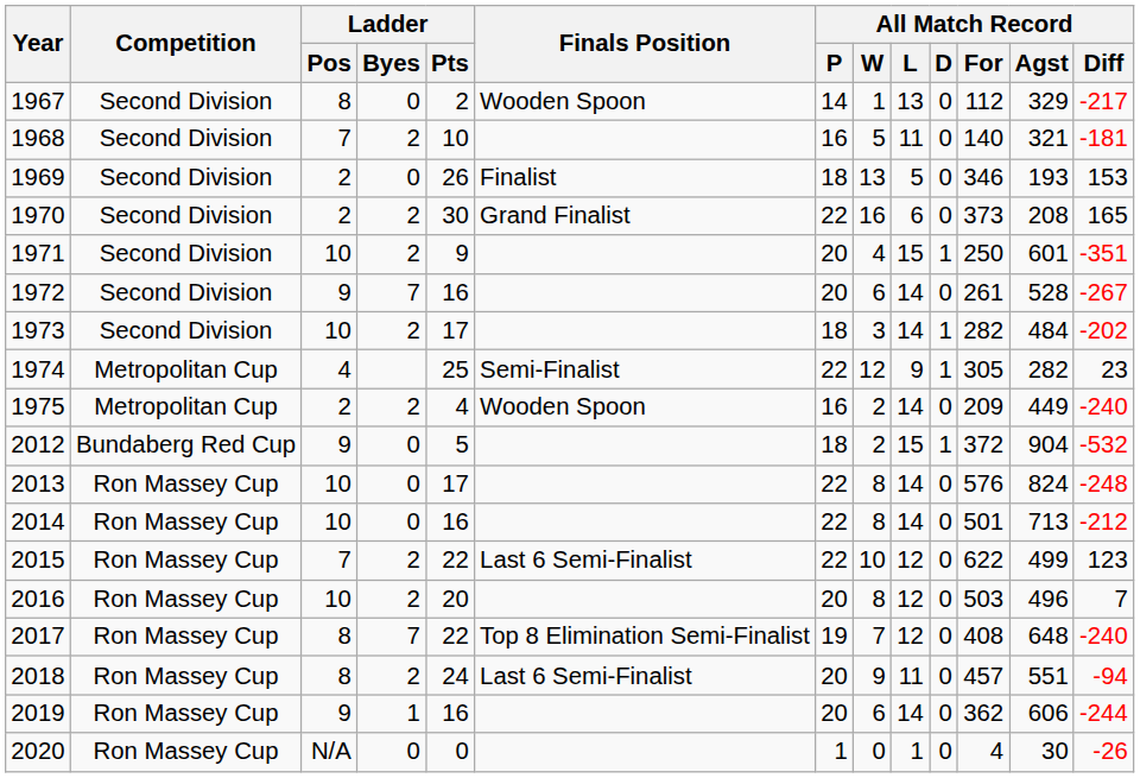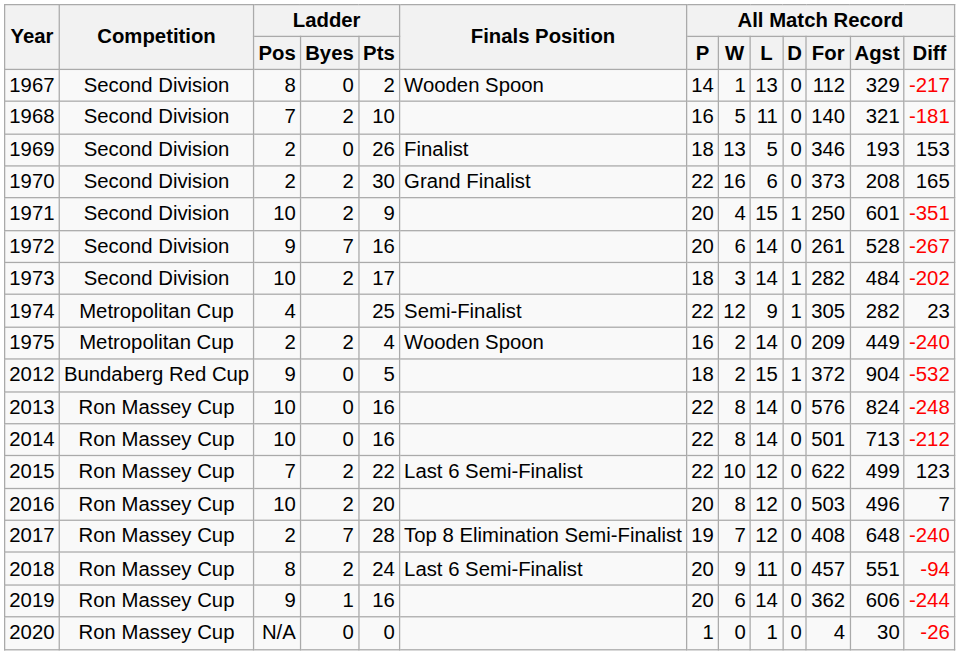 <table class="wikitable" width="auto" style="text-align: right">
 <tr>
 <th rowspan=2>Year</th>
 <th rowspan=2>Competition</th>
 <th colspan=3>Ladder</th>
 <th rowspan=2>Finals Position</th>
 <th colspan=7>All Match Record</th>
 </tr>
 <tr>
 <th>Pos</th>
 <th>Byes</th>
 <th>Pts</th>
 <th>P</th>
 <th>W</th>
 <th>L</th>
 <th>D</th>
 <th>For</th>
 <th>Agst</th>
 <th>Diff</th>
 </tr>
 <tr>
 <td>1967</td>
 <td align=center>Second Division</td>
 <td>8</td>
 <td>0</td>
 <td>2</td>
 <td align=left>Wooden Spoon</td>
 <td>14</td>
 <td>1</td>
 <td>13</td>
 <td>0</td>
 <td>112</td>
 <td>329</td>
 <td style="color:red;">-217</td>
 </tr>
 <tr>
 <td>1968</td>
 <td align=center>Second Division</td>
 <td>7</td>
 <td>2</td>
 <td>10</td>
 <td align=left></td>
 <td>16</td>
 <td>5</td>
 <td>11</td>
 <td>0</td>
 <td>140</td>
 <td>321</td>
 <td style="color:red;">-181</td>
 </tr>
 <tr>
 <td>1969</td>
 <td align=center>Second Division</td>
 <td>2</td>
 <td>0</td>
 <td>26</td>
 <td align=left>Finalist</td>
 <td>18</td>
 <td>13</td>
 <td>5</td>
 <td>0</td>
 <td>346</td>
 <td>193</td>
 <td>153</td>
 </tr>
 <tr>
 <td>1970</td>
 <td align=center>Second Division</td>
 <td>2</td>
 <td>2</td>
 <td>30</td>
 <td align=left>Grand Finalist</td>
 <td>22</td>
 <td>16</td>
 <td>6</td>
 <td>0</td>
 <td>373</td>
 <td>208</td>
 <td>165</td>
 </tr>
 <tr>
 <td>1971</td>
 <td align=center>Second Division</td>
 <td>10</td>
 <td>2</td>
 <td>9</td>
 <td align=left></td>
 <td>20</td>
 <td>4</td>
 <td>15</td>
 <td>1</td>
 <td>250</td>
 <td>601</td>
 <td style="color:red;">-351</td>
 </tr>
 <tr>
 <td>1972</td>
 <td align=center>Second Division</td>
 <td>9</td>
 <td>7</td>
 <td>16</td>
 <td align=left></td>
 <td>20</td>
 <td>6</td>
 <td>14</td>
 <td>0</td>
 <td>261</td>
 <td>528</td>
 <td style="color:red;">-267</td>
 </tr>
 <tr>
 <td>1973</td>
 <td align=center>Second Division</td>
 <td>10</td>
 <td>2</td>
 <td>17</td>
 <td align=left></td>
 <td>18</td>
 <td>3</td>
 <td>14</td>
 <td>1</td>
 <td>282</td>
 <td>484</td>
 <td style="color:red;">-202</td>
 </tr>
 <tr>
 <td>1974</td>
 <td align=center>Metropolitan Cup</td>
 <td>4</td>
 <td></td>
 <td>25</td>
 <td align=left>Semi-Finalist</td>
 <td>22</td>
 <td>12</td>
 <td>9</td>
 <td>1</td>
 <td>305</td>
 <td>282</td>
 <td>23</td>
 </tr>
 <tr>
 <td>1975</td>
 <td align=center>Metropolitan Cup</td>
 <td>2</td>
 <td>2</td>
 <td>4</td>
 <td align=left>Wooden Spoon</td>
 <td>16</td>
 <td>2</td>
 <td>14</td>
 <td>0</td>
 <td>209</td>
 <td>449</td>
 <td style="color:red;">-240</td>
 </tr>
 <tr>
 <td>2012</td>
 <td align=center>Bundaberg Red Cup</td>
 <td>9</td>
 <td>0</td>
 <td>5</td>
 <td align=left></td>
 <td>18</td>
 <td>2</td>
 <td>15</td>
 <td>1</td>
 <td>372</td>
 <td>904</td>
 <td style="color:red;">-532</td>
 </tr>
 <tr>
 <td>2013</td>
 <td align=center>Ron Massey Cup</td>
 <td>10</td>
 <td>0</td>
-<td>17</td>
+<td>16</td>
 <td align=left></td>
 <td>22</td>
 <td>8</td>
 <td>14</td>
 <td>0</td>
 <td>576</td>
 <td>824</td>
 <td style="color:red;">-248</td>
 </tr>
 <tr>
 <td>2014</td>
 <td align=center>Ron Massey Cup</td>
 <td>10</td>
 <td>0</td>
 <td>16</td>
 <td align=left></td>
 <td>22</td>
 <td>8</td>
 <td>14</td>
 <td>0</td>
 <td>501</td>
 <td>713</td>
 <td style="color:red;">-212</td>
 </tr>
 <tr>
 <td>2015</td>
 <td align=center>Ron Massey Cup</td>
 <td>7</td>
 <td>2</td>
 <td>22</td>
 <td align=left>Last 6 Semi-Finalist</td>
 <td>22</td>
 <td>10</td>
 <td>12</td>
 <td>0</td>
 <td>622</td>
 <td>499</td>
 <td>123</td>
 </tr>
 <tr>
 <td>2016</td>
 <td align=center>Ron Massey Cup</td>
 <td>10</td>
 <td>2</td>
 <td>20</td>
 <td align=left></td>
 <td>20</td>
 <td>8</td>
 <td>12</td>
 <td>0</td>
 <td>503</td>
 <td>496</td>
 <td>7</td>
 </tr>
 <tr>
 <td>2017</td>
 <td align=center>Ron Massey Cup</td>
-<td>8</td>
+<td>2</td>
 <td>7</td>
-<td>22</td>
+<td>28</td>
 <td align=left>Top 8 Elimination Semi-Finalist</td>
 <td>19</td>
 <td>7</td>
 <td>12</td>
 <td>0</td>
 <td>408</td>
 <td>648</td>
 <td style="color:red;">-240</td>
 </tr>
 <tr>
 <td>2018</td>
 <td align=center>Ron Massey Cup</td>
 <td>8</td>
 <td>2</td>
 <td>24</td>
 <td align=left>Last 6 Semi-Finalist</td>
 <td>20</td>
 <td>9</td>
 <td>11</td>
 <td>0</td>
 <td>457</td>
 <td>551</td>
 <td style="color:red;">-94</td>
 </tr>
 <tr>
 <td>2019</td>
 <td align=center>Ron Massey Cup</td>
 <td>9</td>
 <td>1</td>
 <td>16</td>
 <td align=left></td>
 <td>20</td>
 <td>6</td>
 <td>14</td>
 <td>0</td>
 <td>362</td>
 <td>606</td>
 <td style="color:red;">-244</td>
 </tr>
 <tr>
 <td>2020</td>
 <td align=center>Ron Massey Cup</td>
 <td>N/A</td>
 <td>0</td>
 <td>0</td>
 <td align=left></td>
 <td>1</td>
 <td>0</td>
 <td>1</td>
 <td>0</td>
 <td>4</td>
 <td>30</td>
 <td style="color:red;">-26</td>
 </tr>
 </table>
